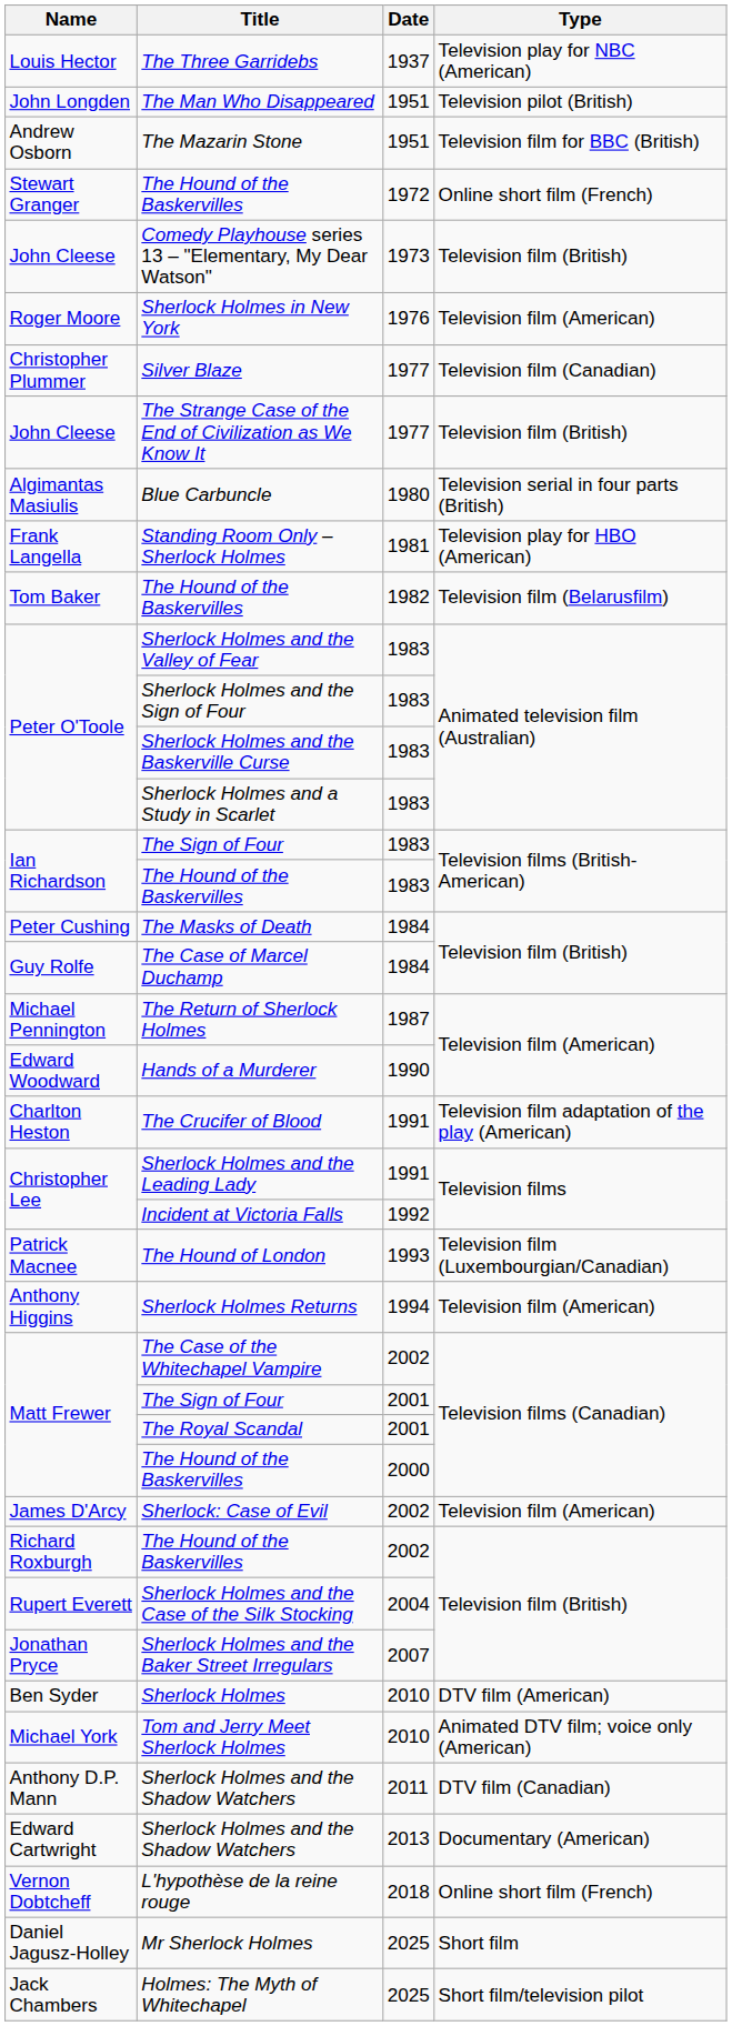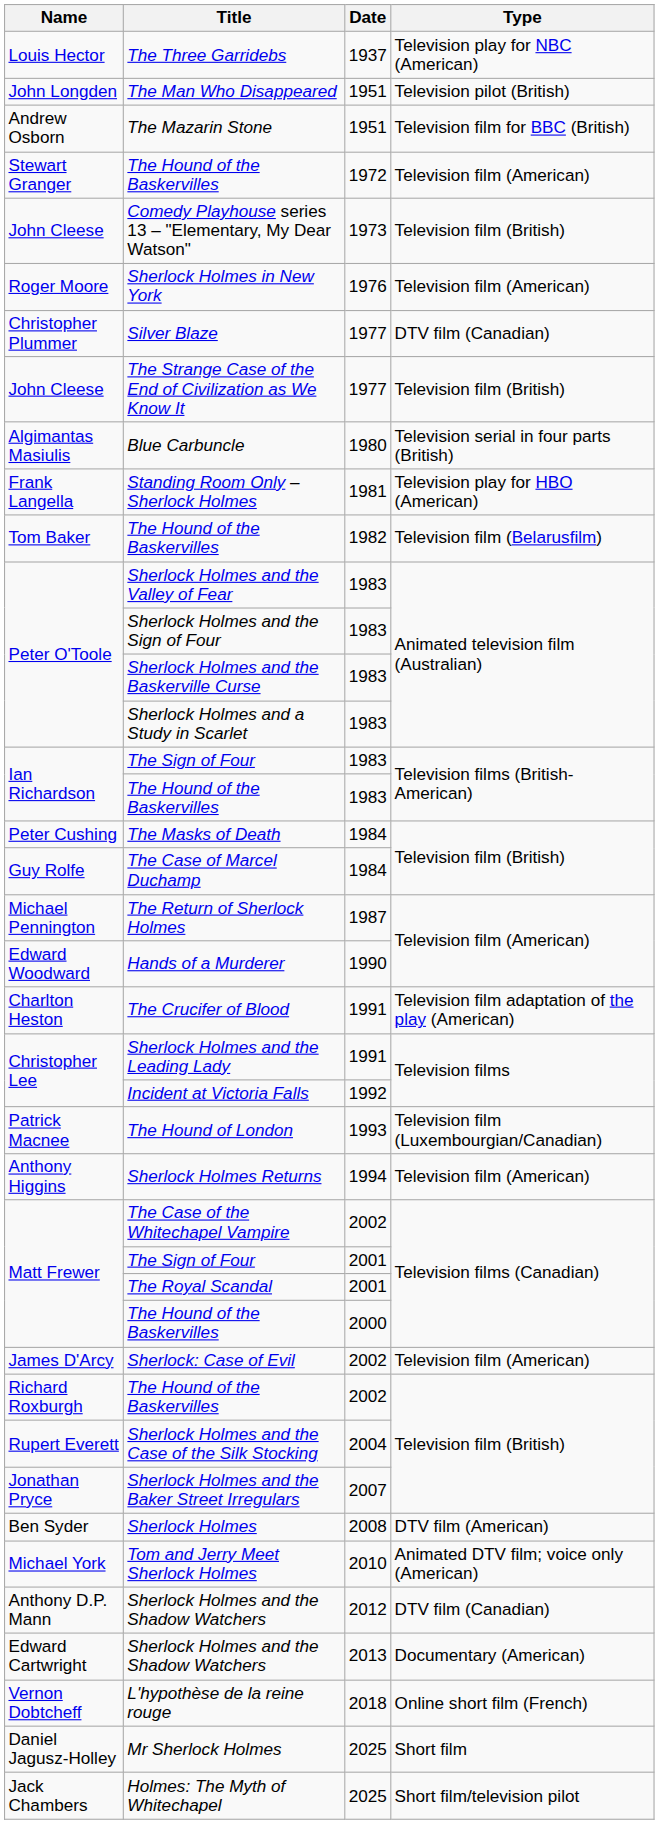 <table class="wikitable sortable">
 <tr>
 <th>Name</th>
 <th>Title</th>
 <th>Date</th>
 <th>Type</th>
 </tr>
 <tr>
 <td><a href='#'>Louis Hector</a></td>
 <td><em><a href='#'>The Three Garridebs</a></em></td>
 <td>1937</td>
 <td>Television play for <a href='#'>NBC</a> (American)</td>
 </tr>
 <tr>
 <td><a href='#'>John Longden</a></td>
 <td><em><a href='#'>The Man Who Disappeared</a></em></td>
 <td>1951</td>
 <td>Television pilot (British)</td>
 </tr>
 <tr>
 <td>Andrew Osborn</td>
 <td><em>The Mazarin Stone</em></td>
 <td>1951</td>
 <td>Television film for <a href='#'>BBC</a> (British)</td>
 </tr>
 <tr>
 <td><a href='#'>Stewart Granger</a></td>
 <td><em><a href='#'>The Hound of the Baskervilles</a></em></td>
 <td>1972</td>
-<td>Online short film (French)</td>
+<td>Television film (American)</td>
 </tr>
 <tr>
 <td><a href='#'>John Cleese</a></td>
 <td><em><a href='#'>Comedy Playhouse</a></em> series 13 – "Elementary, My Dear Watson"</td>
 <td>1973</td>
 <td>Television film (British)</td>
 </tr>
 <tr>
 <td><a href='#'>Roger Moore</a></td>
 <td><em><a href='#'>Sherlock Holmes in New York</a></em></td>
 <td>1976</td>
 <td>Television film (American)</td>
 </tr>
 <tr>
 <td><a href='#'>Christopher Plummer</a></td>
 <td><em><a href='#'>Silver Blaze</a></em></td>
 <td>1977</td>
-<td>Television film (Canadian)</td>
+<td>DTV film (Canadian)</td>
 </tr>
 <tr>
 <td><a href='#'>John Cleese</a></td>
 <td><em><a href='#'>The Strange Case of the End of Civilization as We Know It</a></em></td>
 <td>1977</td>
 <td>Television film (British)</td>
 </tr>
 <tr>
 <td><a href='#'>Algimantas Masiulis</a></td>
 <td><em>Blue Carbuncle</em></td>
 <td>1980</td>
 <td>Television serial in four parts (British)</td>
 </tr>
 <tr>
 <td><a href='#'>Frank Langella</a></td>
 <td><em><a href='#'>Standing Room Only</a></em> – <em><a href='#'>Sherlock Holmes</a></em></td>
 <td>1981</td>
 <td>Television play for <a href='#'>HBO</a> (American)</td>
 </tr>
 <tr>
 <td><a href='#'>Tom Baker</a></td>
 <td><em><a href='#'>The Hound of the Baskervilles</a></em></td>
 <td>1982</td>
 <td>Television film (<a href='#'>Belarusfilm</a>)</td>
 </tr>
 <tr>
 <td rowspan="4"><a href='#'>Peter O'Toole</a></td>
 <td><em><a href='#'>Sherlock Holmes and the Valley of Fear</a></em></td>
 <td>1983</td>
 <td rowspan="4">Animated television film (Australian)</td>
 </tr>
 <tr>
 <td><em>Sherlock Holmes and the Sign of Four</em></td>
 <td>1983</td>
 </tr>
 <tr>
 <td><em><a href='#'>Sherlock Holmes and the Baskerville Curse</a></em></td>
 <td>1983</td>
 </tr>
 <tr>
 <td><em>Sherlock Holmes and a Study in Scarlet</em></td>
 <td>1983</td>
 </tr>
 <tr>
 <td rowspan="2"><a href='#'>Ian Richardson</a></td>
 <td><em><a href='#'>The Sign of Four</a></em></td>
 <td>1983</td>
 <td rowspan="2">Television films (British-American)</td>
 </tr>
 <tr>
 <td><em><a href='#'>The Hound of the Baskervilles</a></em></td>
 <td>1983</td>
 </tr>
 <tr>
 <td><a href='#'>Peter Cushing</a></td>
 <td><em><a href='#'>The Masks of Death</a></em></td>
 <td>1984</td>
 <td rowspan="2">Television film (British)</td>
 </tr>
 <tr>
 <td><a href='#'>Guy Rolfe</a></td>
 <td><em><a href='#'>The Case of Marcel Duchamp</a></em></td>
 <td>1984</td>
 </tr>
 <tr>
 <td><a href='#'>Michael Pennington</a></td>
 <td><em><a href='#'>The Return of Sherlock Holmes</a></em></td>
 <td>1987</td>
 <td rowspan="2">Television film (American)</td>
 </tr>
 <tr>
 <td><a href='#'>Edward Woodward</a></td>
 <td><em><a href='#'>Hands of a Murderer</a></em></td>
 <td>1990</td>
 </tr>
 <tr>
 <td><a href='#'>Charlton Heston</a></td>
 <td><em><a href='#'>The Crucifer of Blood</a></em></td>
 <td>1991</td>
 <td>Television film adaptation of <a href='#'>the play</a> (American)</td>
 </tr>
 <tr>
 <td rowspan="2"><a href='#'>Christopher Lee</a></td>
 <td><em><a href='#'>Sherlock Holmes and the Leading Lady</a></em></td>
 <td>1991</td>
 <td rowspan="2">Television films</td>
 </tr>
 <tr>
 <td><em><a href='#'>Incident at Victoria Falls</a></em></td>
 <td>1992</td>
 </tr>
 <tr>
 <td><a href='#'>Patrick Macnee</a></td>
 <td><em><a href='#'>The Hound of London</a></em></td>
 <td>1993</td>
 <td>Television film (Luxembourgian/Canadian)</td>
 </tr>
 <tr>
 <td><a href='#'>Anthony Higgins</a></td>
 <td><em><a href='#'>Sherlock Holmes Returns</a></em></td>
 <td>1994</td>
 <td>Television film (American)</td>
 </tr>
 <tr>
 <td rowspan="4"><a href='#'>Matt Frewer</a></td>
 <td><em><a href='#'>The Case of the Whitechapel Vampire</a></em></td>
 <td>2002</td>
 <td rowspan="4">Television films (Canadian)</td>
 </tr>
 <tr>
 <td><em><a href='#'>The Sign of Four</a></em></td>
 <td>2001</td>
 </tr>
 <tr>
 <td><em><a href='#'>The Royal Scandal</a></em></td>
 <td>2001</td>
 </tr>
 <tr>
 <td><em><a href='#'>The Hound of the Baskervilles</a></em></td>
 <td>2000</td>
 </tr>
 <tr>
 <td><a href='#'>James D'Arcy</a></td>
 <td><em><a href='#'>Sherlock: Case of Evil</a></em></td>
 <td>2002</td>
 <td>Television film (American)</td>
 </tr>
 <tr>
 <td><a href='#'>Richard Roxburgh</a></td>
 <td><em><a href='#'>The Hound of the Baskervilles</a></em></td>
 <td>2002</td>
 <td rowspan="3">Television film (British)</td>
 </tr>
 <tr>
 <td><a href='#'>Rupert Everett</a></td>
 <td><em><a href='#'>Sherlock Holmes and the Case of the Silk Stocking</a></em></td>
 <td>2004</td>
 </tr>
 <tr>
 <td><a href='#'>Jonathan Pryce</a></td>
 <td><em><a href='#'>Sherlock Holmes and the Baker Street Irregulars</a></em></td>
 <td>2007</td>
 </tr>
 <tr>
 <td>Ben Syder</td>
 <td><em><a href='#'>Sherlock Holmes</a></em></td>
-<td>2010</td>
+<td>2008</td>
 <td>DTV film (American)</td>
 </tr>
 <tr>
 <td><a href='#'>Michael York</a></td>
 <td><em><a href='#'>Tom and Jerry Meet Sherlock Holmes</a></em></td>
 <td>2010</td>
 <td>Animated DTV film; voice only (American)</td>
 </tr>
 <tr>
 <td>Anthony D.P. Mann</td>
 <td><em>Sherlock Holmes and the Shadow Watchers</em></td>
-<td>2011</td>
+<td>2012</td>
 <td>DTV film (Canadian)</td>
 </tr>
 <tr>
 <td>Edward Cartwright</td>
 <td><em>Sherlock Holmes and the Shadow Watchers</em></td>
 <td>2013</td>
 <td>Documentary (American)</td>
 </tr>
 <tr>
 <td><a href='#'>Vernon Dobtcheff</a></td>
 <td><em>L'hypothèse de la reine rouge</em></td>
 <td>2018</td>
 <td>Online short film (French)</td>
 </tr>
 <tr>
 <td>Daniel Jagusz-Holley</td>
 <td><em>Mr Sherlock Holmes</em></td>
 <td>2025</td>
 <td>Short film</td>
 </tr>
 <tr>
 <td>Jack Chambers</td>
 <td><em>Holmes: The Myth of Whitechapel</em></td>
 <td>2025</td>
 <td>Short film/television pilot</td>
 </tr>
 </table>
